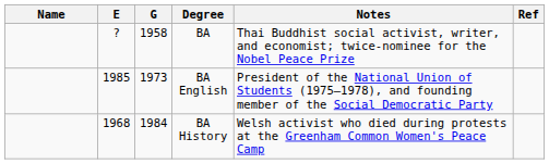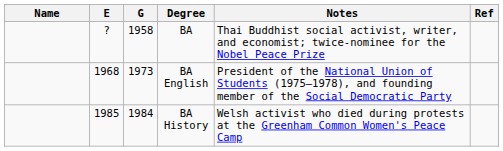 <table class="wikitable sortable">
 <tr>
 <th scope="column" width="15%">Name</th>
 <th scope="column" width="5%" class="unsortable">E</th>
 <th scope="column" width="5%" class="unsortable">G</th>
 <th scope="column" width="10%" class="unsortable">Degree</th>
 <th scope="column" width="45%" class="unsortable">Notes</th>
 <th scope="column" width="5%" class="unsortable">Ref</th>
 </tr>
 <tr valign="top">
 <td></td>
 <td align="center">?</td>
 <td align="center">1958</td>
 <td align="center">BA</td>
 <td>Thai Buddhist social activist, writer, and economist; twice-nominee for the <a href='#'>Nobel Peace Prize</a></td>
 <td align="center"></td>
 </tr>
 <tr valign="top">
 <td></td>
-<td align="center">1985</td>
+<td align="center">1968</td>
 <td align="center">1973</td>
 <td align="center">BA English</td>
 <td>President of the <a href='#'>National Union of Students</a> (1975–1978), and founding member of the <a href='#'>Social Democratic Party</a></td>
 <td align="center"></td>
 </tr>
 <tr valign="top">
 <td></td>
-<td align="center">1968</td>
+<td align="center">1985</td>
 <td align="center">1984</td>
 <td align="center">BA History</td>
 <td>Welsh activist who died during protests at the <a href='#'>Greenham Common Women's Peace Camp</a></td>
 <td align="center"></td>
 </tr>
 </table>
